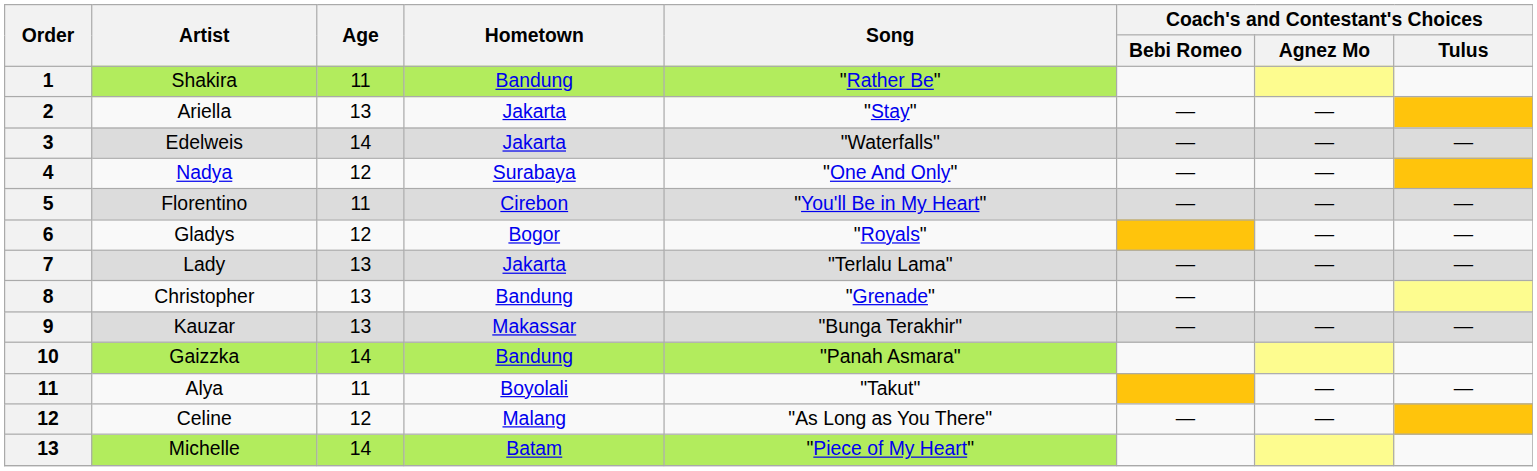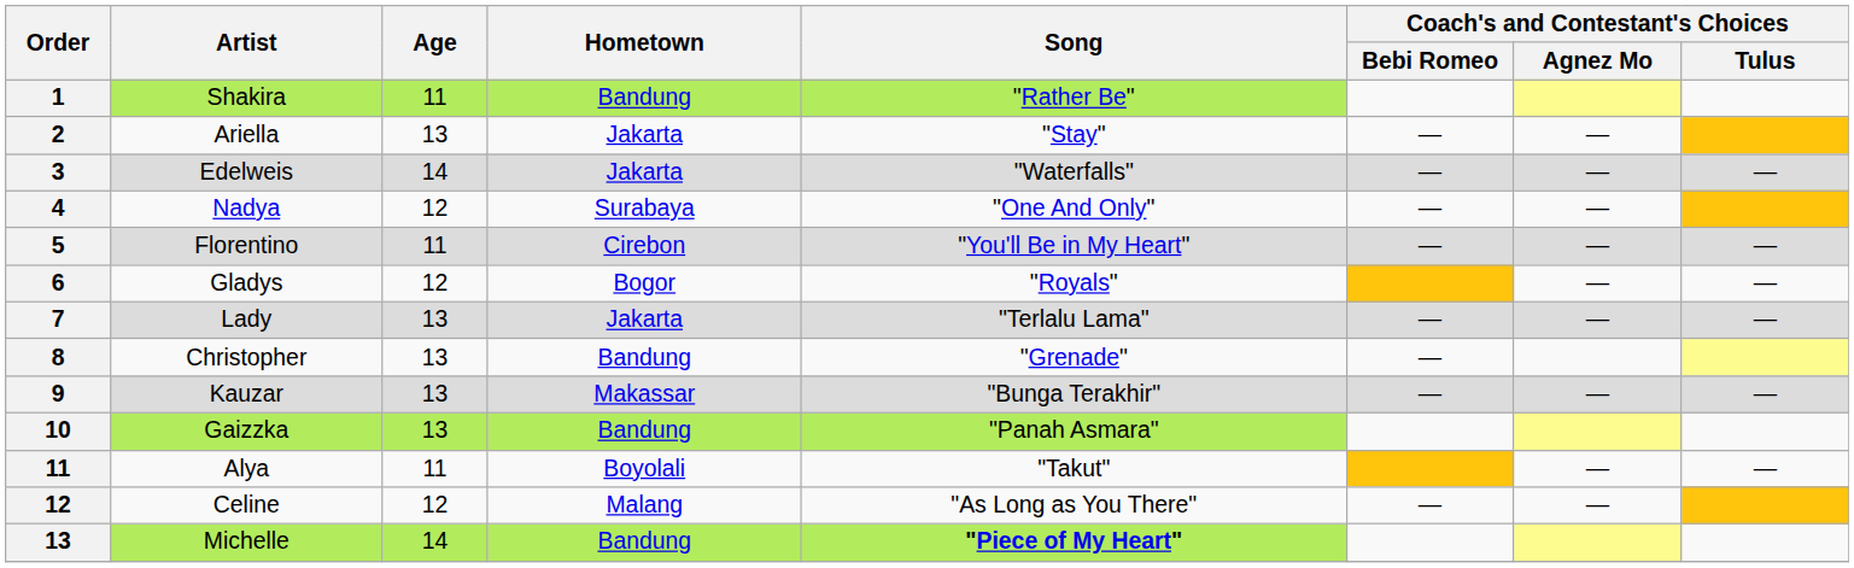 <table class="wikitable" style="text-align:center; width:100%;">
 <tr>
 <th rowspan="2" scope="col" style="width:05%;">Order</th>
 <th rowspan="2" scope="col" style="width:13%;">Artist</th>
 <th rowspan="2" scope="col" style="width:05%;">Age</th>
 <th rowspan="2" scope="col" style="width:15%;">Hometown</th>
 <th rowspan="2" scope="col" style="width:26%;">Song</th>
 <th colspan="3" scope="col" style="width:40%;">Coach's and Contestant's Choices</th>
 </tr>
 <tr>
 <th style="width:08%;">Bebi Romeo</th>
 <th style="width:08%;">Agnez Mo</th>
 <th style="width:08%;">Tulus</th>
 </tr>
 <tr>
 <th>1</th>
 <td style="background:#B2EC5D;">Shakira</td>
 <td style="background:#B2EC5D;">11</td>
 <td style="background:#B2EC5D;"><a href='#'>Bandung</a></td>
 <td style="background:#B2EC5D;">"<a href='#'>Rather Be</a>"</td>
 <td><strong></strong></td>
 <td style="background:#fdfc8f;"><strong></strong></td>
 <td><strong></strong></td>
 </tr>
 <tr>
 <th>2</th>
 <td>Ariella</td>
 <td>13</td>
 <td><a href='#'>Jakarta</a></td>
 <td>"<a href='#'>Stay</a>"</td>
 <td>—</td>
 <td>—</td>
 <td style="background:#ffc40c;"><strong></strong></td>
 </tr>
 <tr bgcolor=#DCDCDC>
 <th>3</th>
 <td>Edelweis</td>
 <td>14</td>
 <td><a href='#'>Jakarta</a></td>
 <td>"Waterfalls"</td>
 <td>—</td>
 <td>—</td>
 <td>—</td>
 </tr>
 <tr>
 <th>4</th>
 <td><a href='#'>Nadya</a></td>
 <td>12</td>
 <td><a href='#'>Surabaya</a></td>
 <td>"<a href='#'>One And Only</a>"</td>
 <td>—</td>
 <td>—</td>
 <td style="background:#ffc40c;"><strong></strong></td>
 </tr>
 <tr bgcolor=#DCDCDC>
 <th>5</th>
 <td>Florentino</td>
 <td>11</td>
 <td><a href='#'>Cirebon</a></td>
 <td>"<a href='#'>You'll Be in My Heart</a>"</td>
 <td>—</td>
 <td>—</td>
 <td>—</td>
 </tr>
 <tr>
 <th>6</th>
 <td>Gladys</td>
 <td>12</td>
 <td><a href='#'>Bogor</a></td>
 <td>"<a href='#'>Royals</a>"</td>
 <td style="background:#ffc40c;"><strong></strong></td>
 <td>—</td>
 <td>—</td>
 </tr>
 <tr bgcolor=#DCDCDC>
 <th>7</th>
 <td>Lady</td>
 <td>13</td>
 <td><a href='#'>Jakarta</a></td>
 <td>"Terlalu Lama"</td>
 <td>—</td>
 <td>—</td>
 <td>—</td>
 </tr>
 <tr>
 <th>8</th>
 <td>Christopher</td>
 <td>13</td>
 <td><a href='#'>Bandung</a></td>
 <td>"<a href='#'>Grenade</a>"</td>
 <td>—</td>
 <td><strong></strong></td>
 <td style="background:#fdfc8f;"><strong></strong></td>
 </tr>
 <tr bgcolor=#DCDCDC>
 <th>9</th>
 <td>Kauzar</td>
 <td>13</td>
 <td><a href='#'>Makassar</a></td>
 <td>"Bunga Terakhir"</td>
 <td>—</td>
 <td>—</td>
 <td>—</td>
 </tr>
 <tr>
 <th>10</th>
 <td style="background:#B2EC5D;">Gaizzka</td>
-<td style="background:#B2EC5D;">14</td>
+<td style="background:#B2EC5D;">13</td>
 <td style="background:#B2EC5D;"><a href='#'>Bandung</a></td>
 <td style="background:#B2EC5D;">"Panah Asmara"</td>
 <td><strong></strong></td>
 <td style="background:#fdfc8f;"><strong></strong></td>
 <td><strong></strong></td>
 </tr>
 <tr>
 <th>11</th>
 <td>Alya</td>
 <td>11</td>
 <td><a href='#'>Boyolali</a></td>
 <td>"Takut"</td>
 <td style="background:#ffc40c;"><strong></strong></td>
 <td>—</td>
 <td>—</td>
 </tr>
 <tr>
 <th>12</th>
 <td>Celine</td>
 <td>12</td>
 <td><a href='#'>Malang</a></td>
 <td>"As Long as You There"</td>
 <td>—</td>
 <td>—</td>
 <td style="background:#ffc40c;"><strong></strong></td>
 </tr>
 <tr>
 <th>13</th>
 <td style="background:#B2EC5D;">Michelle</td>
 <td style="background:#B2EC5D;">14</td>
-<td style="background:#B2EC5D;"><a href='#'>Batam</a></td>
-<td style="background:#B2EC5D;">"<a href='#'>Piece of My Heart</a>"</td>
+<td style="background:#B2EC5D;"><a href='#'>Bandung</a></td>
+<td style="background:#B2EC5D;"><strong>"<a href='#'>Piece of My Heart</a>"</strong></td>
 <td><strong></strong></td>
 <td style="background:#fdfc8f;"><strong></strong></td>
 <td><strong></strong></td>
 </tr>
 <tr>
 </tr>
 </table>
